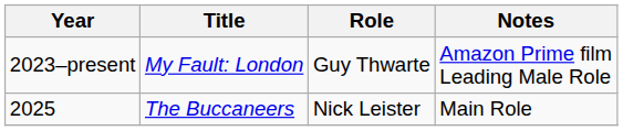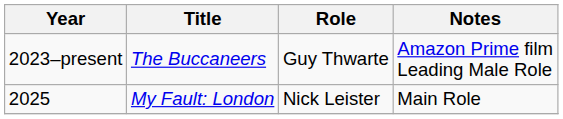 <table class="wikitable sortable">
 <tr>
 <th>Year</th>
 <th>Title</th>
 <th>Role</th>
 <th class="unsortable">Notes</th>
 </tr>
 <tr>
 <td>2023–present</td>
-<td><em><a href='#'>My Fault: London</a></em></td>
+<td><em><a href='#'>The Buccaneers</a></em></td>
 <td>Guy Thwarte</td>
 <td><a href='#'>Amazon Prime</a> film<br>Leading Male Role</td>
 </tr>
 <tr>
 <td>2025</td>
-<td><em><a href='#'>The Buccaneers</a></em></td>
+<td><em><a href='#'>My Fault: London</a></em></td>
 <td>Nick Leister</td>
 <td>Main Role</td>
 </tr>
 <tr>
 </tr>
 </table>
